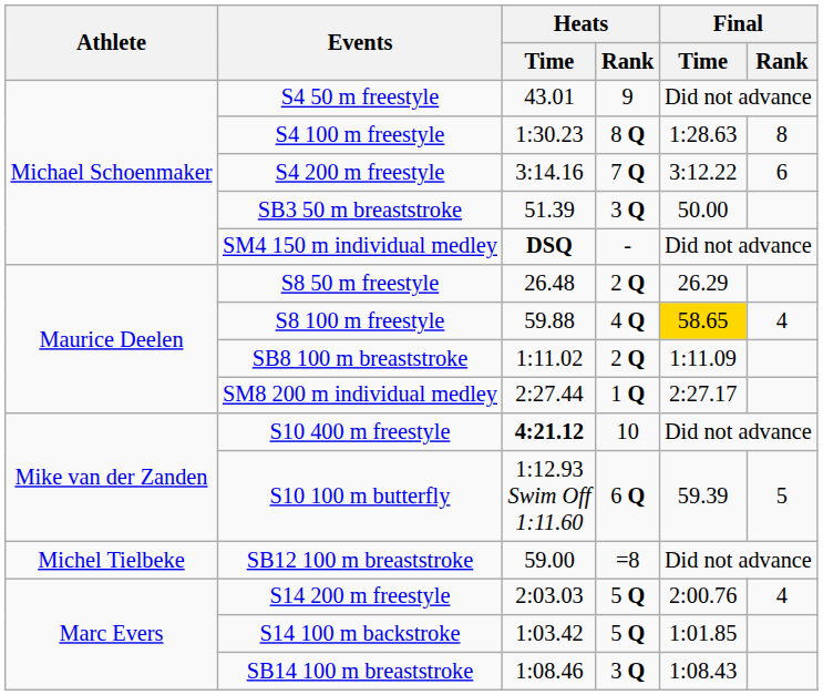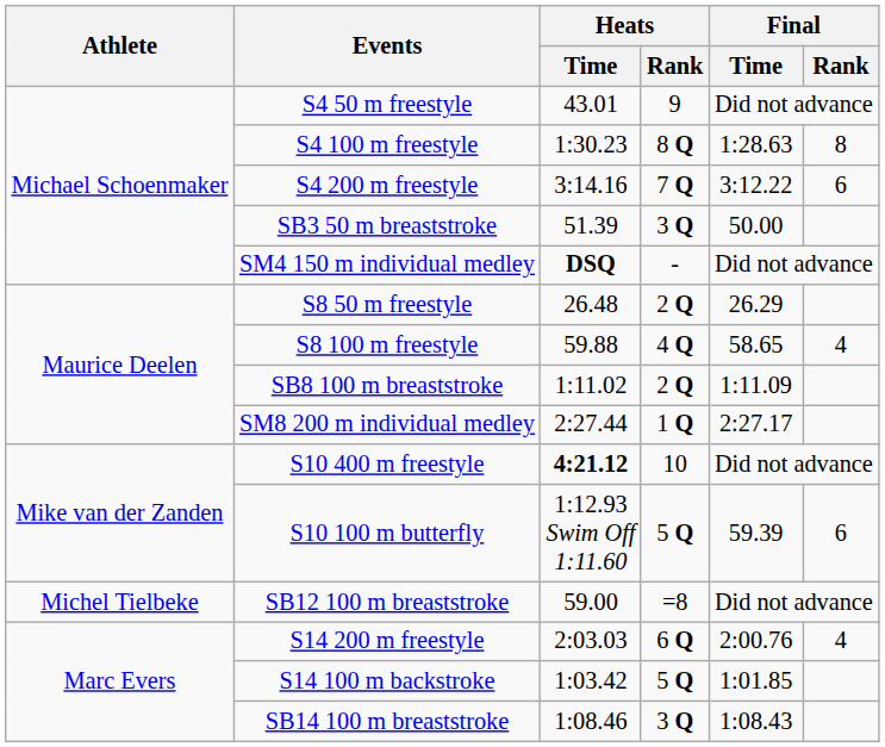 <table class=wikitable style="font-size:90%;text-align:center">
 <tr>
 <th rowspan="2">Athlete</th>
 <th rowspan="2">Events</th>
 <th colspan="2">Heats</th>
 <th colspan="2">Final</th>
 </tr>
 <tr>
 <th>Time</th>
 <th>Rank</th>
 <th>Time</th>
 <th>Rank</th>
 </tr>
 <tr>
 <td rowspan=5><a href='#'>Michael Schoenmaker</a></td>
 <td><a href='#'>S4 50 m freestyle</a></td>
 <td>43.01</td>
 <td>9</td>
 <td colspan=2>Did not advance</td>
 </tr>
 <tr>
 <td><a href='#'>S4 100 m freestyle</a></td>
 <td>1:30.23</td>
 <td>8 <strong>Q</strong></td>
 <td>1:28.63</td>
 <td>8</td>
 </tr>
 <tr>
 <td><a href='#'>S4 200 m freestyle</a></td>
 <td>3:14.16</td>
 <td>7 <strong>Q</strong></td>
 <td>3:12.22</td>
 <td>6</td>
 </tr>
 <tr>
 <td><a href='#'>SB3 50 m breaststroke</a></td>
 <td>51.39</td>
 <td>3 <strong>Q</strong></td>
 <td>50.00</td>
 <td></td>
 </tr>
 <tr>
 <td><a href='#'>SM4 150 m individual medley</a></td>
 <td><strong>DSQ</strong></td>
 <td>-</td>
 <td colspan=2>Did not advance</td>
 </tr>
 <tr>
 <td rowspan=4><a href='#'>Maurice Deelen</a></td>
 <td><a href='#'>S8 50 m freestyle</a></td>
 <td>26.48</td>
 <td>2 <strong>Q</strong></td>
 <td>26.29</td>
 <td></td>
 </tr>
 <tr>
 <td><a href='#'>S8 100 m freestyle</a></td>
 <td>59.88</td>
 <td>4 <strong>Q</strong></td>
-<td style="background: gold;">58.65</td>
+<td>58.65</td>
 <td>4</td>
 </tr>
 <tr>
 <td><a href='#'>SB8 100 m breaststroke</a></td>
 <td>1:11.02</td>
 <td>2 <strong>Q</strong></td>
 <td>1:11.09</td>
 <td></td>
 </tr>
 <tr>
 <td><a href='#'>SM8 200 m individual medley</a></td>
 <td>2:27.44</td>
 <td>1 <strong>Q</strong></td>
 <td>2:27.17</td>
 <td></td>
 </tr>
 <tr>
 <td rowspan=2><a href='#'>Mike van der Zanden</a></td>
 <td><a href='#'>S10 400 m freestyle</a></td>
 <td><strong>4:21.12</strong></td>
 <td>10</td>
 <td colspan=2>Did not advance</td>
 </tr>
 <tr>
 <td><a href='#'>S10 100 m butterfly</a></td>
 <td>1:12.93<br><em>Swim Off</em><br><em>1:11.60</em></td>
-<td>6 <strong>Q</strong></td>
+<td>5 <strong>Q</strong></td>
 <td>59.39</td>
-<td>5</td>
+<td>6</td>
 </tr>
 <tr>
 <td><a href='#'>Michel Tielbeke</a></td>
 <td><a href='#'>SB12 100 m breaststroke</a></td>
 <td>59.00</td>
 <td>=8</td>
 <td colspan=2>Did not advance</td>
 </tr>
 <tr>
 <td rowspan=3><a href='#'>Marc Evers</a></td>
 <td><a href='#'>S14 200 m freestyle</a></td>
 <td>2:03.03</td>
-<td>5 <strong>Q</strong></td>
+<td>6 <strong>Q</strong></td>
 <td>2:00.76</td>
 <td>4</td>
 </tr>
 <tr>
 <td><a href='#'>S14 100 m backstroke</a></td>
 <td>1:03.42</td>
 <td>5 <strong>Q</strong></td>
 <td>1:01.85</td>
 <td></td>
 </tr>
 <tr>
 <td><a href='#'>SB14 100 m breaststroke</a></td>
 <td>1:08.46</td>
 <td>3 <strong>Q</strong></td>
 <td>1:08.43</td>
 <td></td>
 </tr>
 </table>
